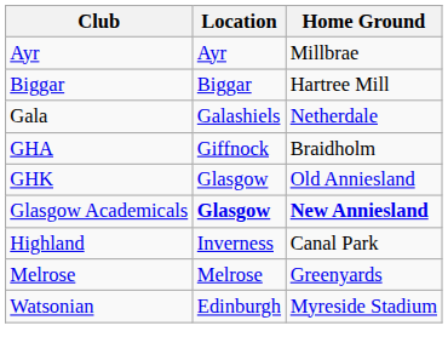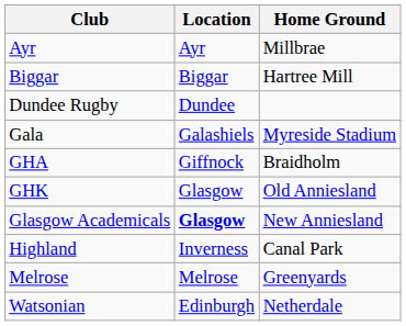 <table class="wikitable sortable">
 <tr>
 <th>Club</th>
 <th>Location</th>
 <th>Home Ground</th>
 </tr>
 <tr>
 <td><a href='#'>Ayr</a></td>
 <td><a href='#'>Ayr</a></td>
 <td>Millbrae</td>
 </tr>
 <tr>
 <td><a href='#'>Biggar</a></td>
 <td><a href='#'>Biggar</a></td>
 <td>Hartree Mill</td>
 </tr>
 <tr>
+<td>Dundee Rugby</td>
+<td><a href='#'>Dundee</a></td>
+<td></td>
+</tr>
+<tr>
 <td>Gala</td>
 <td><a href='#'>Galashiels</a></td>
-<td><a href='#'>Netherdale</a></td>
+<td><a href='#'>Myreside Stadium</a></td>
 </tr>
 <tr>
 <td><a href='#'>GHA</a></td>
 <td><a href='#'>Giffnock</a></td>
 <td>Braidholm</td>
 </tr>
 <tr>
 <td><a href='#'>GHK</a></td>
 <td><a href='#'>Glasgow</a></td>
 <td><a href='#'>Old Anniesland</a></td>
 </tr>
 <tr>
 <td><a href='#'>Glasgow Academicals</a></td>
 <td><strong><a href='#'>Glasgow</a></strong></td>
-<td><strong><a href='#'>New Anniesland</a></strong></td>
+<td><a href='#'>New Anniesland</a></td>
 </tr>
 <tr>
 <td><a href='#'>Highland</a></td>
 <td><a href='#'>Inverness</a></td>
 <td>Canal Park</td>
 </tr>
 <tr>
 <td><a href='#'>Melrose</a></td>
 <td><a href='#'>Melrose</a></td>
 <td><a href='#'>Greenyards</a></td>
 </tr>
 <tr>
 <td><a href='#'>Watsonian</a></td>
 <td><a href='#'>Edinburgh</a></td>
-<td><a href='#'>Myreside Stadium</a></td>
+<td><a href='#'>Netherdale</a></td>
 </tr>
 </table>
